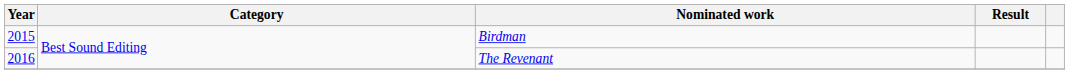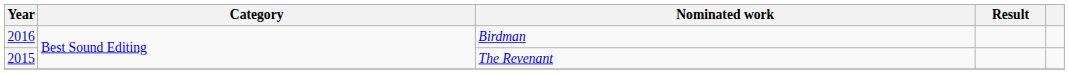 <table class="wikitable">
 <tr>
 <th scope="col" style="width:1em;">Year</th>
 <th scope="col" style="width:35em;">Category</th>
 <th scope="col" style="width:40em;">Nominated work</th>
 <th scope="col" style="width:5em;">Result</th>
 <th scope="col" style="width:1em;"></th>
 </tr>
 <tr>
-<td><a href='#'>2015</a></td>
+<td><a href='#'>2016</a></td>
 <td rowspan="2"><a href='#'>Best Sound Editing</a></td>
 <td><em><a href='#'>Birdman</a></em></td>
 <td></td>
 <td style="text-align:center;"></td>
 </tr>
 <tr>
-<td><a href='#'>2016</a></td>
+<td><a href='#'>2015</a></td>
 <td><em><a href='#'>The Revenant</a></em></td>
 <td></td>
 <td style="text-align:center;"></td>
 </tr>
 <tr>
 </tr>
 </table>
